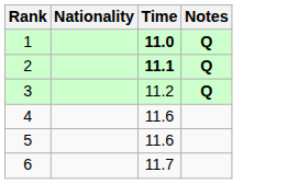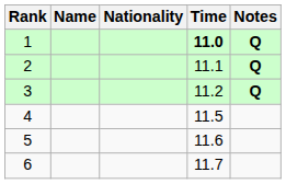 <table class="wikitable sortable" style="text-align:center">
 <tr>
 <th>Rank</th>
+<th>Name</th>
 <th>Nationality</th>
 <th>Time</th>
 <th>Notes</th>
 </tr>
 <tr bgcolor=ccffcc>
 <td>1</td>
 <td align=left></td>
+<td align=left></td>
 <td><strong>11.0</strong></td>
 <td><strong>Q</strong></td>
 </tr>
 <tr bgcolor=ccffcc>
 <td>2</td>
 <td align=left></td>
-<td><strong>11.1</strong></td>
+<td align=left></td>
+<td>11.1</td>
 <td><strong>Q</strong></td>
 </tr>
 <tr bgcolor=ccffcc>
 <td>3</td>
+<td align=left></td>
 <td align=left></td>
 <td>11.2</td>
 <td><strong>Q</strong></td>
 </tr>
 <tr>
 <td>4</td>
 <td align=left></td>
-<td>11.6</td>
+<td align=left></td>
+<td>11.5</td>
 <td></td>
 </tr>
 <tr>
 <td>5</td>
+<td align=left></td>
 <td align=left></td>
 <td>11.6</td>
 <td></td>
 </tr>
 <tr>
 <td>6</td>
 <td align=left></td>
+<td align=left></td>
 <td>11.7</td>
 <td></td>
 </tr>
 </table>
